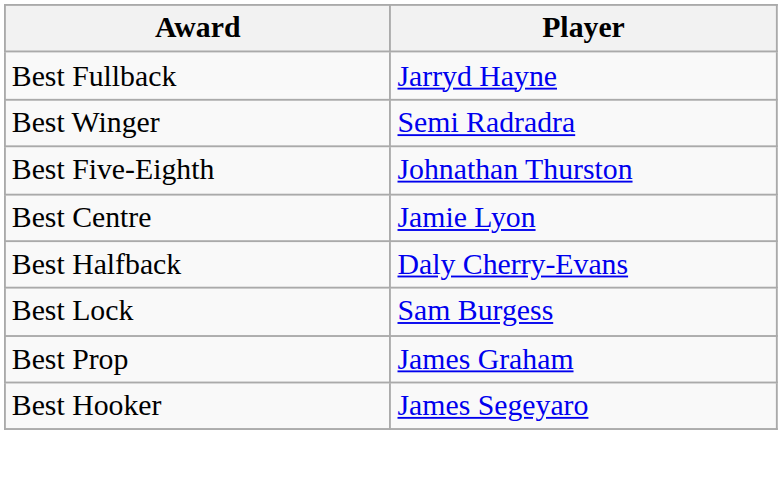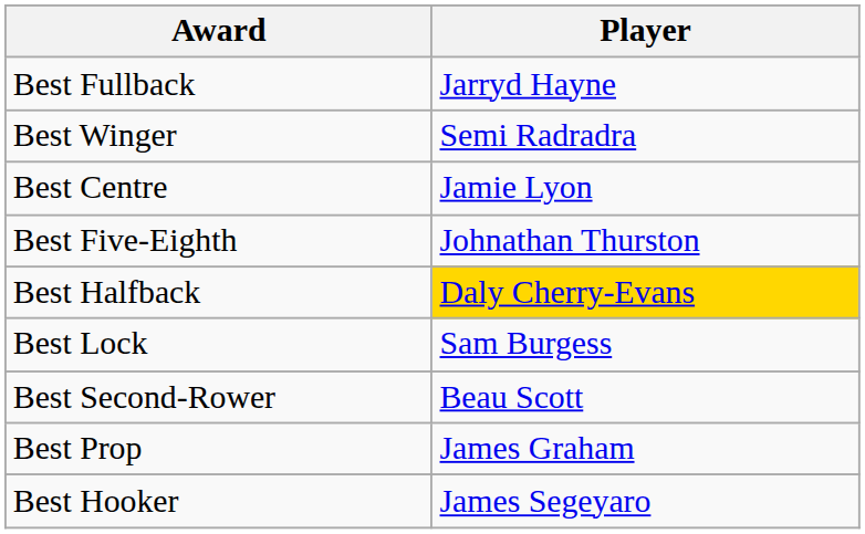 <table class="wikitable">
 <tr>
 <th width=200>Award</th>
 <th width=200 abbr="Player">Player</th>
 </tr>
 <tr>
 <td>Best Fullback</td>
 <td> <a href='#'>Jarryd Hayne</a></td>
 </tr>
 <tr>
 <td>Best Winger</td>
 <td> <a href='#'>Semi Radradra</a></td>
 </tr>
 <tr>
+<td>Best Centre</td>
+<td> <a href='#'>Jamie Lyon</a></td>
+</tr>
+<tr>
 <td>Best Five-Eighth</td>
 <td> <a href='#'>Johnathan Thurston</a></td>
 </tr>
 <tr>
-<td>Best Centre</td>
-<td> <a href='#'>Jamie Lyon</a></td>
-</tr>
-<tr>
 <td>Best Halfback</td>
-<td> <a href='#'>Daly Cherry-Evans</a></td>
+<td style="background: gold;"> <a href='#'>Daly Cherry-Evans</a></td>
 </tr>
 <tr>
 <td>Best Lock</td>
 <td> <a href='#'>Sam Burgess</a></td>
+</tr>
+<tr>
+<td>Best Second-Rower</td>
+<td> <a href='#'>Beau Scott</a></td>
 </tr>
 <tr>
 <td>Best Prop</td>
 <td> <a href='#'>James Graham</a></td>
 </tr>
 <tr>
 <td>Best Hooker</td>
 <td> <a href='#'>James Segeyaro</a></td>
 </tr>
 </table>
